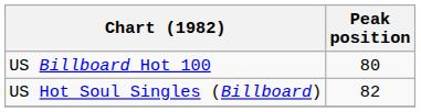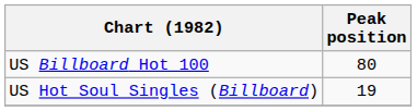 <table class="wikitable">
 <tr>
 <th>Chart (1982)</th>
 <th>Peak<br>position</th>
 </tr>
 <tr>
 <td>US <a href='#'><em>Billboard</em> Hot 100</a></td>
 <td align="center">80</td>
 </tr>
 <tr>
 <td>US <a href='#'>Hot Soul Singles</a> (<em><a href='#'>Billboard</a></em>)</td>
-<td align="center">82</td>
+<td align="center">19</td>
 </tr>
 <tr>
 </tr>
 </table>
